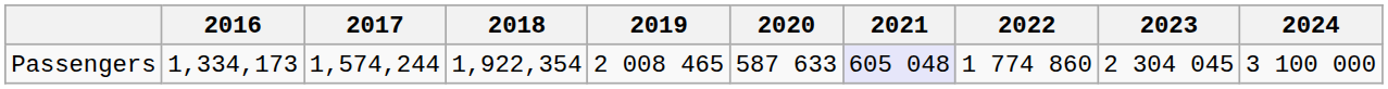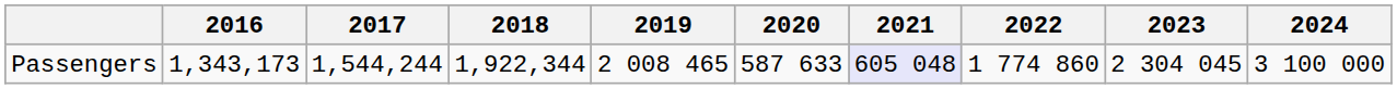 <table class="wikitable">
 <tr>
 <th></th>
 <th>2016</th>
 <th>2017</th>
 <th>2018</th>
 <th>2019</th>
 <th>2020</th>
 <th>2021</th>
 <th>2022</th>
 <th>2023</th>
 <th>2024</th>
 </tr>
 <tr>
 <td>Passengers</td>
-<td>1,334,173</td>
-<td>1,574,244</td>
-<td>1,922,354</td>
+<td>1,343,173</td>
+<td>1,544,244</td>
+<td>1,922,344</td>
 <td>2 008 465</td>
 <td>587 633</td>
 <td style="background: lavender;">605 048</td>
 <td>1 774 860</td>
 <td>2 304 045</td>
 <td>3 100 000</td>
 </tr>
 </table>
